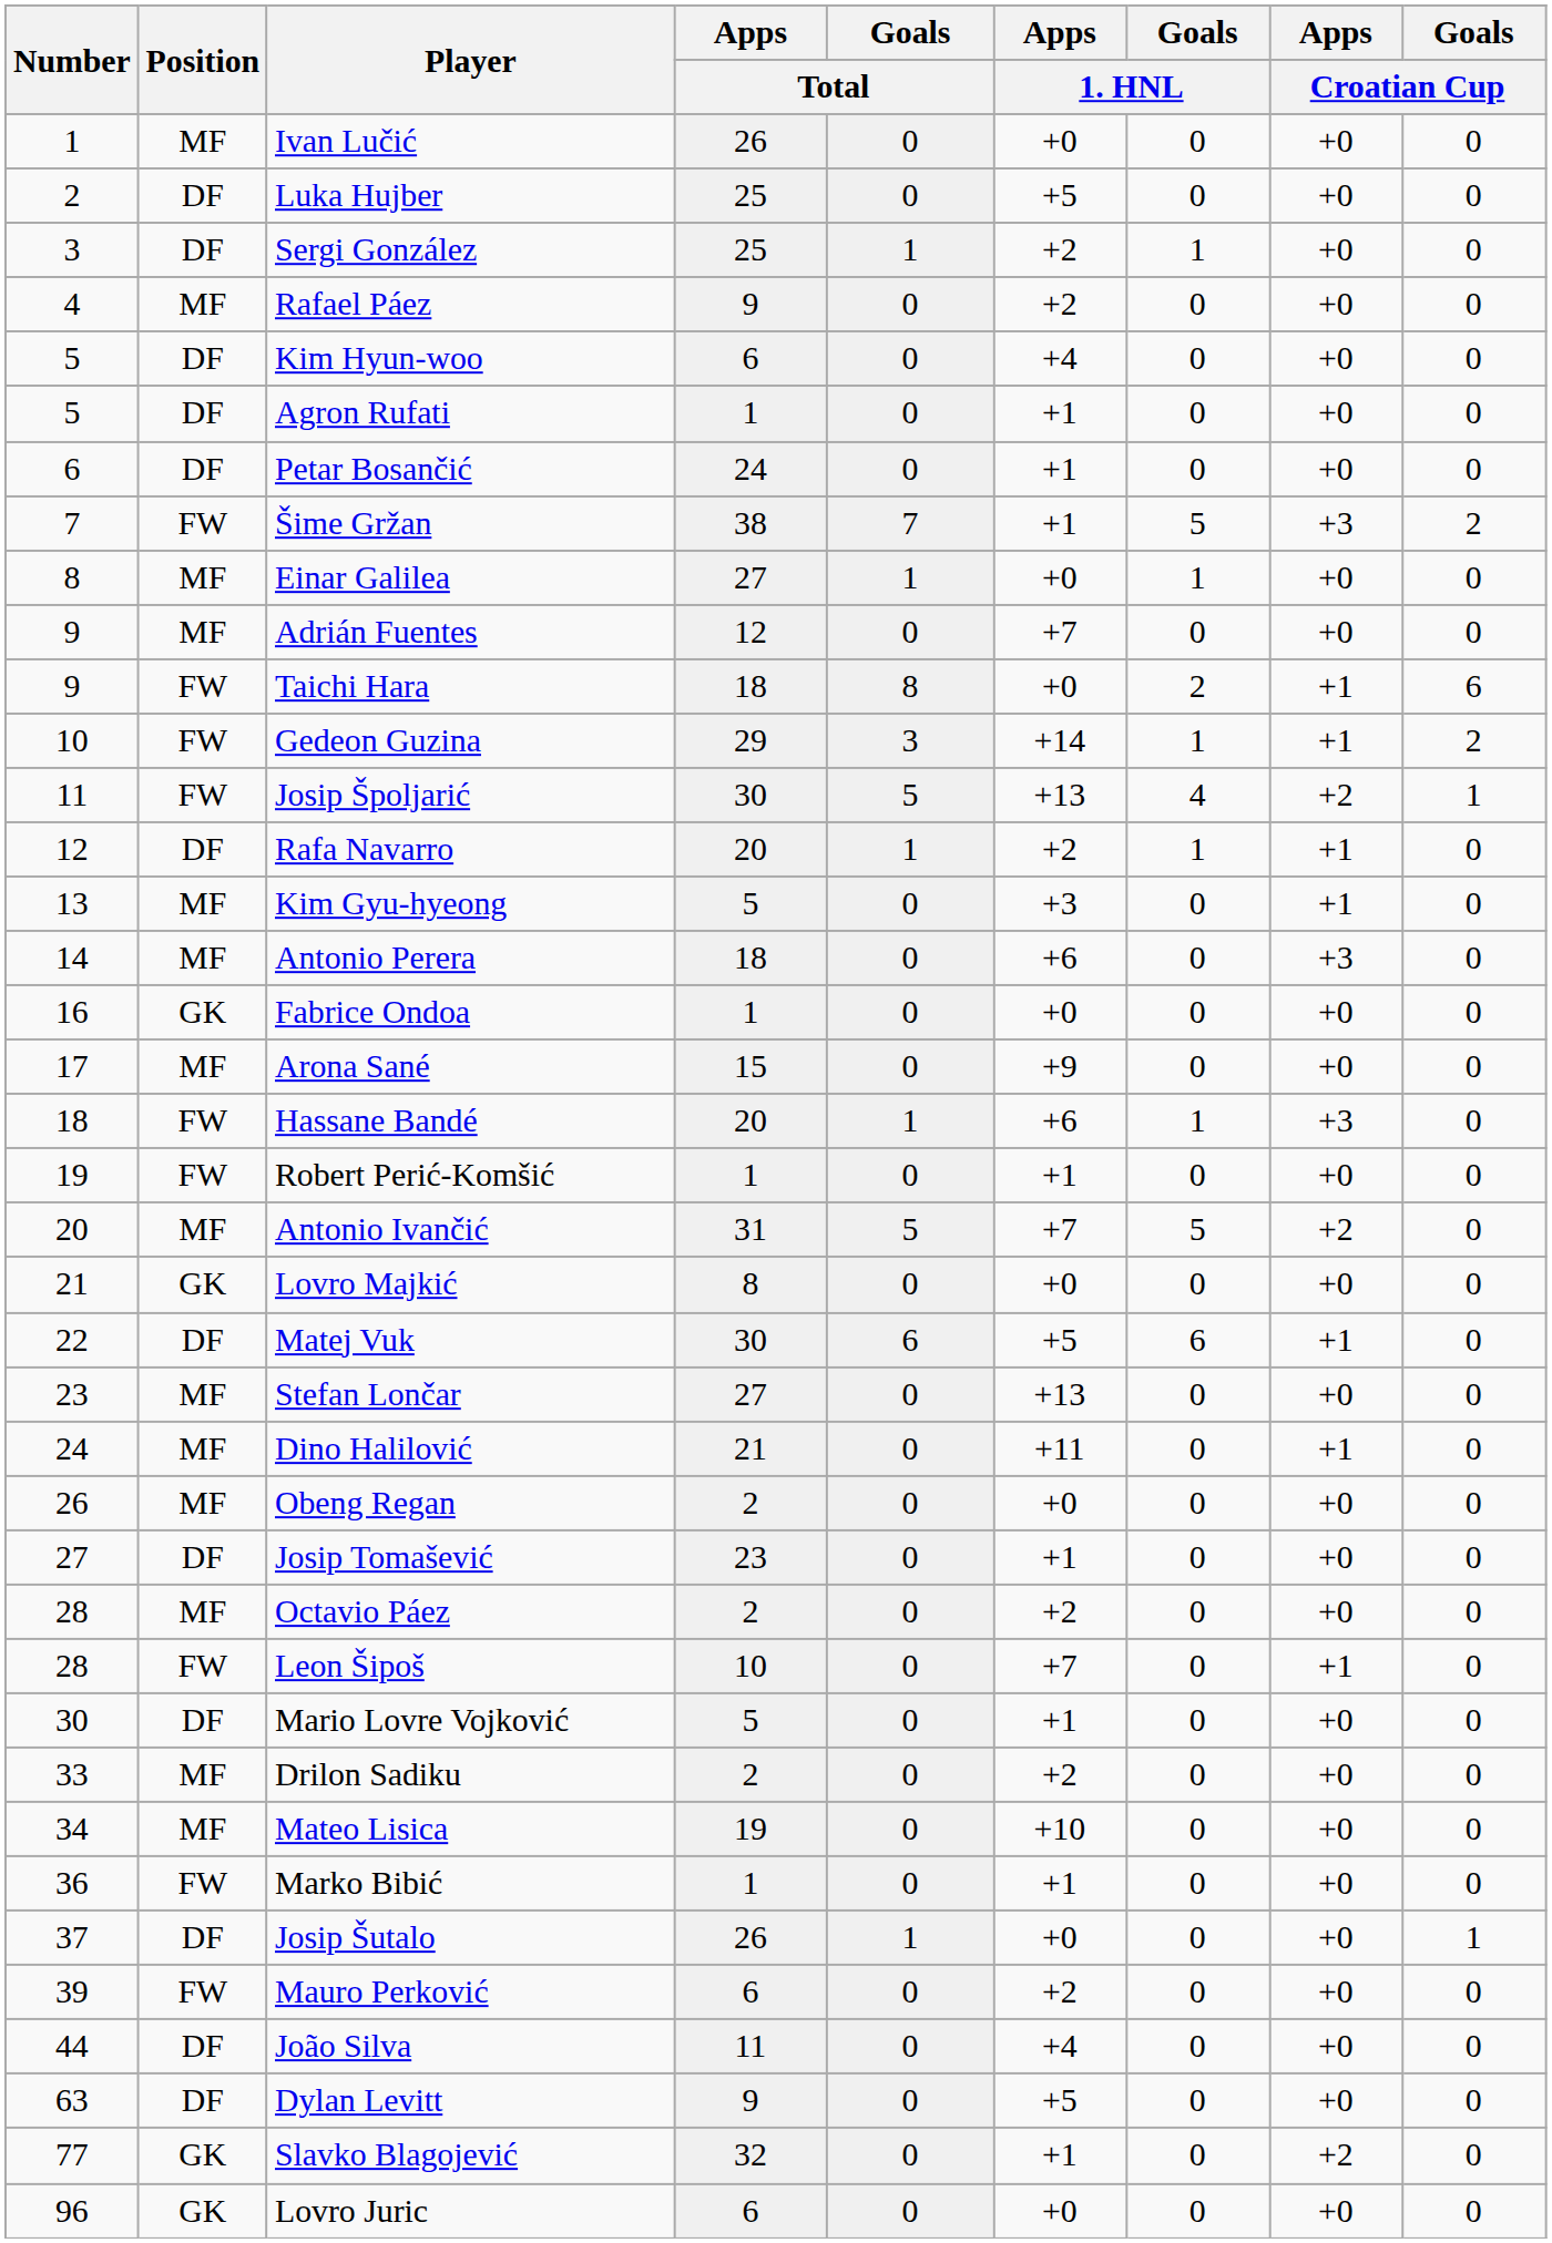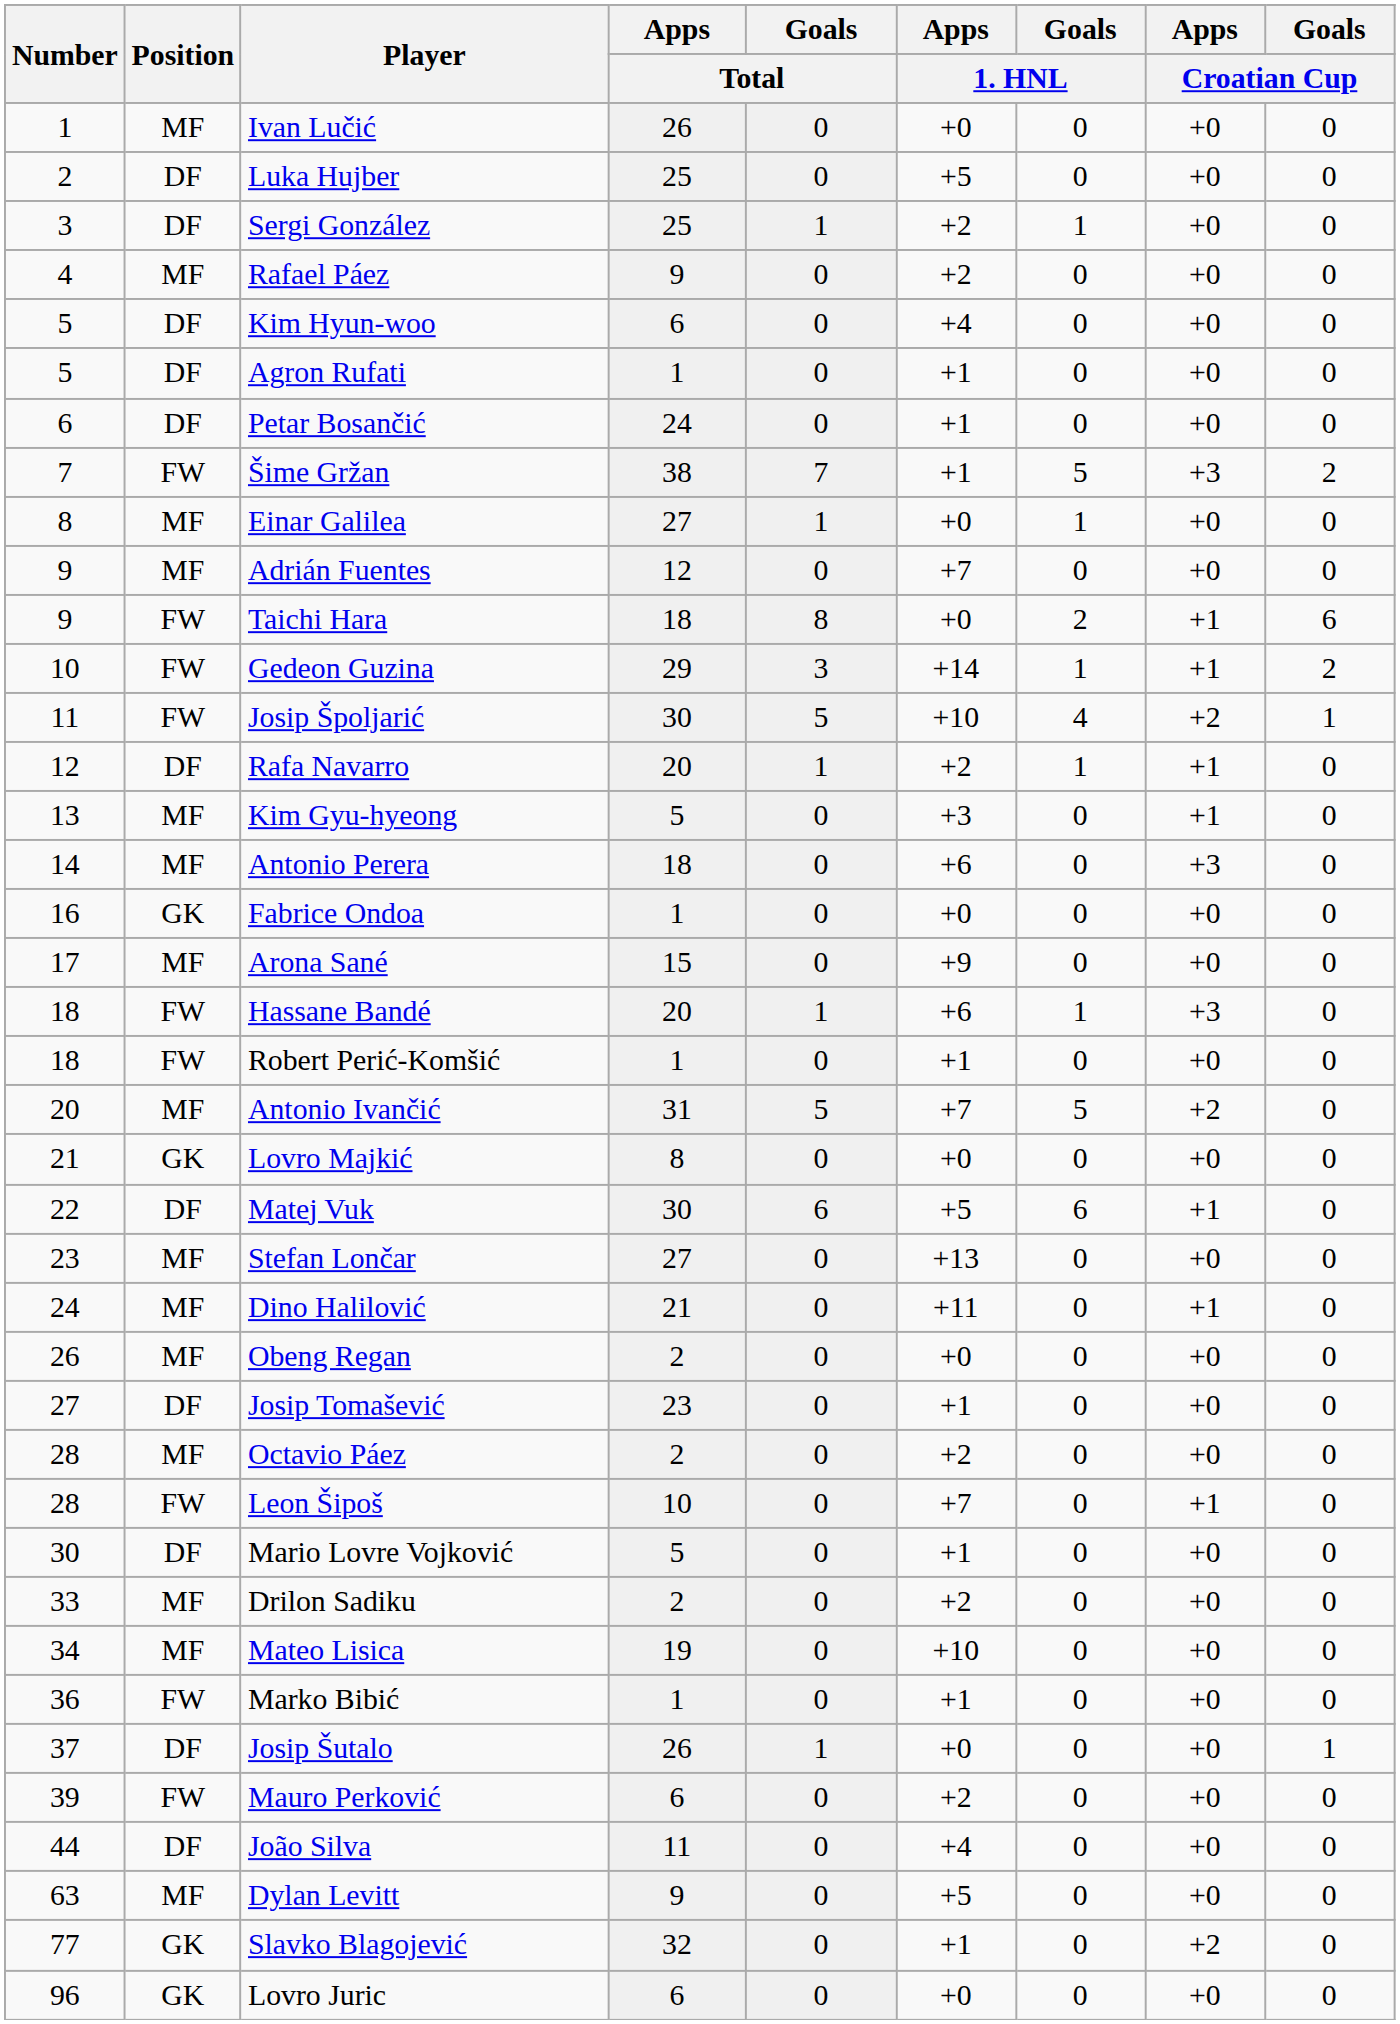 <table class="wikitable sortable" style="font-size: 95%; text-align: center;">
 <tr>
 <th width=40 rowspan="2" align="center">Number</th>
 <th width=40 rowspan="2" align="center">Position</th>
 <th width=180 rowspan="2" align="center">Player</th>
 <th>Apps</th>
 <th>Goals</th>
 <th>Apps</th>
 <th>Goals</th>
 <th>Apps</th>
 <th>Goals</th>
 </tr>
 <tr>
 <th class="unsortable" width=140 colspan="2" align="center">Total</th>
 <th class="unsortable" width=120 colspan="2" align="center"><a href='#'>1. HNL</a></th>
 <th class="unsortable" width=120 colspan="2" align="center"><a href='#'>Croatian Cup</a></th>
 </tr>
 <tr>
 <td>1</td>
 <td>MF</td>
 <td style="text-align:left;"> <a href='#'>Ivan Lučić</a></td>
 <td style="background: #F0F0F0">26</td>
 <td style="background: #F0F0F0">0</td>
 <td>+0</td>
 <td>0</td>
 <td>+0</td>
 <td>0</td>
 </tr>
 <tr>
 <td>2</td>
 <td>DF</td>
 <td style="text-align:left;"> <a href='#'>Luka Hujber</a></td>
 <td style="background: #F0F0F0">25</td>
 <td style="background: #F0F0F0">0</td>
 <td>+5</td>
 <td>0</td>
 <td>+0</td>
 <td>0</td>
 </tr>
 <tr>
 <td>3</td>
 <td>DF</td>
 <td style="text-align:left;"> <a href='#'>Sergi González</a></td>
 <td style="background: #F0F0F0">25</td>
 <td style="background: #F0F0F0">1</td>
 <td>+2</td>
 <td>1</td>
 <td>+0</td>
 <td>0</td>
 </tr>
 <tr>
 <td>4</td>
 <td>MF</td>
 <td style="text-align:left;"> <a href='#'>Rafael Páez</a></td>
 <td style="background: #F0F0F0">9</td>
 <td style="background: #F0F0F0">0</td>
 <td>+2</td>
 <td>0</td>
 <td>+0</td>
 <td>0</td>
 </tr>
 <tr>
 <td>5</td>
 <td>DF</td>
 <td style="text-align:left;"> <a href='#'>Kim Hyun-woo</a></td>
 <td style="background: #F0F0F0">6</td>
 <td style="background: #F0F0F0">0</td>
 <td>+4</td>
 <td>0</td>
 <td>+0</td>
 <td>0</td>
 </tr>
 <tr>
 <td>5</td>
 <td>DF</td>
 <td style="text-align:left;"> <a href='#'>Agron Rufati</a></td>
 <td style="background: #F0F0F0">1</td>
 <td style="background: #F0F0F0">0</td>
 <td>+1</td>
 <td>0</td>
 <td>+0</td>
 <td>0</td>
 </tr>
 <tr>
 <td>6</td>
 <td>DF</td>
 <td style="text-align:left;"> <a href='#'>Petar Bosančić</a></td>
 <td style="background: #F0F0F0">24</td>
 <td style="background: #F0F0F0">0</td>
 <td>+1</td>
 <td>0</td>
 <td>+0</td>
 <td>0</td>
 </tr>
 <tr>
 <td>7</td>
 <td>FW</td>
 <td style="text-align:left;"> <a href='#'>Šime Gržan</a></td>
 <td style="background: #F0F0F0">38</td>
 <td style="background: #F0F0F0">7</td>
 <td>+1</td>
 <td>5</td>
 <td>+3</td>
 <td>2</td>
 </tr>
 <tr>
 <td>8</td>
 <td>MF</td>
 <td style="text-align:left;"> <a href='#'>Einar Galilea</a></td>
 <td style="background: #F0F0F0">27</td>
 <td style="background: #F0F0F0">1</td>
 <td>+0</td>
 <td>1</td>
 <td>+0</td>
 <td>0</td>
 </tr>
 <tr>
 <td>9</td>
 <td>MF</td>
 <td style="text-align:left;"> <a href='#'>Adrián Fuentes</a></td>
 <td style="background: #F0F0F0">12</td>
 <td style="background: #F0F0F0">0</td>
 <td>+7</td>
 <td>0</td>
 <td>+0</td>
 <td>0</td>
 </tr>
 <tr>
 <td>9</td>
 <td>FW</td>
 <td style="text-align:left;"> <a href='#'>Taichi Hara</a></td>
 <td style="background: #F0F0F0">18</td>
 <td style="background: #F0F0F0">8</td>
 <td>+0</td>
 <td>2</td>
 <td>+1</td>
 <td>6</td>
 </tr>
 <tr>
 <td>10</td>
 <td>FW</td>
 <td style="text-align:left;"> <a href='#'>Gedeon Guzina</a></td>
 <td style="background: #F0F0F0">29</td>
 <td style="background: #F0F0F0">3</td>
 <td>+14</td>
 <td>1</td>
 <td>+1</td>
 <td>2</td>
 </tr>
 <tr>
 <td>11</td>
 <td>FW</td>
 <td style="text-align:left;"> <a href='#'>Josip Špoljarić</a></td>
 <td style="background: #F0F0F0">30</td>
 <td style="background: #F0F0F0">5</td>
-<td>+13</td>
+<td>+10</td>
 <td>4</td>
 <td>+2</td>
 <td>1</td>
 </tr>
 <tr>
 <td>12</td>
 <td>DF</td>
 <td style="text-align:left;"> <a href='#'>Rafa Navarro</a></td>
 <td style="background: #F0F0F0">20</td>
 <td style="background: #F0F0F0">1</td>
 <td>+2</td>
 <td>1</td>
 <td>+1</td>
 <td>0</td>
 </tr>
 <tr>
 <td>13</td>
 <td>MF</td>
 <td style="text-align:left;"> <a href='#'>Kim Gyu-hyeong</a></td>
 <td style="background: #F0F0F0">5</td>
 <td style="background: #F0F0F0">0</td>
 <td>+3</td>
 <td>0</td>
 <td>+1</td>
 <td>0</td>
 </tr>
 <tr>
 <td>14</td>
 <td>MF</td>
 <td style="text-align:left;"> <a href='#'>Antonio Perera</a></td>
 <td style="background: #F0F0F0">18</td>
 <td style="background: #F0F0F0">0</td>
 <td>+6</td>
 <td>0</td>
 <td>+3</td>
 <td>0</td>
 </tr>
 <tr>
 <td>16</td>
 <td>GK</td>
 <td style="text-align:left;"> <a href='#'>Fabrice Ondoa</a></td>
 <td style="background: #F0F0F0">1</td>
 <td style="background: #F0F0F0">0</td>
 <td>+0</td>
 <td>0</td>
 <td>+0</td>
 <td>0</td>
 </tr>
 <tr>
 <td>17</td>
 <td>MF</td>
 <td style="text-align:left;"> <a href='#'>Arona Sané</a></td>
 <td style="background: #F0F0F0">15</td>
 <td style="background: #F0F0F0">0</td>
 <td>+9</td>
 <td>0</td>
 <td>+0</td>
 <td>0</td>
 </tr>
 <tr>
 <td>18</td>
 <td>FW</td>
 <td style="text-align:left;"> <a href='#'>Hassane Bandé</a></td>
 <td style="background: #F0F0F0">20</td>
 <td style="background: #F0F0F0">1</td>
 <td>+6</td>
 <td>1</td>
 <td>+3</td>
 <td>0</td>
 </tr>
 <tr>
-<td>19</td>
+<td>18</td>
 <td>FW</td>
 <td style="text-align:left;"> Robert Perić-Komšić</td>
 <td style="background: #F0F0F0">1</td>
 <td style="background: #F0F0F0">0</td>
 <td>+1</td>
 <td>0</td>
 <td>+0</td>
 <td>0</td>
 </tr>
 <tr>
 <td>20</td>
 <td>MF</td>
 <td style="text-align:left;"> <a href='#'>Antonio Ivančić</a></td>
 <td style="background: #F0F0F0">31</td>
 <td style="background: #F0F0F0">5</td>
 <td>+7</td>
 <td>5</td>
 <td>+2</td>
 <td>0</td>
 </tr>
 <tr>
 <td>21</td>
 <td>GK</td>
 <td style="text-align:left;"> <a href='#'>Lovro Majkić</a></td>
 <td style="background: #F0F0F0">8</td>
 <td style="background: #F0F0F0">0</td>
 <td>+0</td>
 <td>0</td>
 <td>+0</td>
 <td>0</td>
 </tr>
 <tr>
 <td>22</td>
 <td>DF</td>
 <td style="text-align:left;"> <a href='#'>Matej Vuk</a></td>
 <td style="background: #F0F0F0">30</td>
 <td style="background: #F0F0F0">6</td>
 <td>+5</td>
 <td>6</td>
 <td>+1</td>
 <td>0</td>
 </tr>
 <tr>
 <td>23</td>
 <td>MF</td>
 <td style="text-align:left;"> <a href='#'>Stefan Lončar</a></td>
 <td style="background: #F0F0F0">27</td>
 <td style="background: #F0F0F0">0</td>
 <td>+13</td>
 <td>0</td>
 <td>+0</td>
 <td>0</td>
 </tr>
 <tr>
 <td>24</td>
 <td>MF</td>
 <td style="text-align:left;"> <a href='#'>Dino Halilović</a></td>
 <td style="background: #F0F0F0">21</td>
 <td style="background: #F0F0F0">0</td>
 <td>+11</td>
 <td>0</td>
 <td>+1</td>
 <td>0</td>
 </tr>
 <tr>
 <td>26</td>
 <td>MF</td>
 <td style="text-align:left;"> <a href='#'>Obeng Regan</a></td>
 <td style="background: #F0F0F0">2</td>
 <td style="background: #F0F0F0">0</td>
 <td>+0</td>
 <td>0</td>
 <td>+0</td>
 <td>0</td>
 </tr>
 <tr>
 <td>27</td>
 <td>DF</td>
 <td style="text-align:left;"> <a href='#'>Josip Tomašević</a></td>
 <td style="background: #F0F0F0">23</td>
 <td style="background: #F0F0F0">0</td>
 <td>+1</td>
 <td>0</td>
 <td>+0</td>
 <td>0</td>
 </tr>
 <tr>
 <td>28</td>
 <td>MF</td>
 <td style="text-align:left;"> <a href='#'>Octavio Páez</a></td>
 <td style="background: #F0F0F0">2</td>
 <td style="background: #F0F0F0">0</td>
 <td>+2</td>
 <td>0</td>
 <td>+0</td>
 <td>0</td>
 </tr>
 <tr>
 <td>28</td>
 <td>FW</td>
 <td style="text-align:left;"> <a href='#'>Leon Šipoš</a></td>
 <td style="background: #F0F0F0">10</td>
 <td style="background: #F0F0F0">0</td>
 <td>+7</td>
 <td>0</td>
 <td>+1</td>
 <td>0</td>
 </tr>
 <tr>
 <td>30</td>
 <td>DF</td>
 <td style="text-align:left;"> Mario Lovre Vojković</td>
 <td style="background: #F0F0F0">5</td>
 <td style="background: #F0F0F0">0</td>
 <td>+1</td>
 <td>0</td>
 <td>+0</td>
 <td>0</td>
 </tr>
 <tr>
 <td>33</td>
 <td>MF</td>
 <td style="text-align:left;"> Drilon Sadiku</td>
 <td style="background: #F0F0F0">2</td>
 <td style="background: #F0F0F0">0</td>
 <td>+2</td>
 <td>0</td>
 <td>+0</td>
 <td>0</td>
 </tr>
 <tr>
 <td>34</td>
 <td>MF</td>
 <td style="text-align:left;"> <a href='#'>Mateo Lisica</a></td>
 <td style="background: #F0F0F0">19</td>
 <td style="background: #F0F0F0">0</td>
 <td>+10</td>
 <td>0</td>
 <td>+0</td>
 <td>0</td>
 </tr>
 <tr>
 <td>36</td>
 <td>FW</td>
 <td style="text-align:left;"> Marko Bibić</td>
 <td style="background: #F0F0F0">1</td>
 <td style="background: #F0F0F0">0</td>
 <td>+1</td>
 <td>0</td>
 <td>+0</td>
 <td>0</td>
 </tr>
 <tr>
 <td>37</td>
 <td>DF</td>
 <td style="text-align:left;"> <a href='#'>Josip Šutalo</a></td>
 <td style="background: #F0F0F0">26</td>
 <td style="background: #F0F0F0">1</td>
 <td>+0</td>
 <td>0</td>
 <td>+0</td>
 <td>1</td>
 </tr>
 <tr>
 <td>39</td>
 <td>FW</td>
 <td style="text-align:left;"> <a href='#'>Mauro Perković</a></td>
 <td style="background: #F0F0F0">6</td>
 <td style="background: #F0F0F0">0</td>
 <td>+2</td>
 <td>0</td>
 <td>+0</td>
 <td>0</td>
 </tr>
 <tr>
 <td>44</td>
 <td>DF</td>
 <td style="text-align:left;"> <a href='#'>João Silva</a></td>
 <td style="background: #F0F0F0">11</td>
 <td style="background: #F0F0F0">0</td>
 <td>+4</td>
 <td>0</td>
 <td>+0</td>
 <td>0</td>
 </tr>
 <tr>
 <td>63</td>
-<td>DF</td>
+<td>MF</td>
 <td style="text-align:left;"> <a href='#'>Dylan Levitt</a></td>
 <td style="background: #F0F0F0">9</td>
 <td style="background: #F0F0F0">0</td>
 <td>+5</td>
 <td>0</td>
 <td>+0</td>
 <td>0</td>
 </tr>
 <tr>
 <td>77</td>
 <td>GK</td>
 <td style="text-align:left;"> <a href='#'>Slavko Blagojević</a></td>
 <td style="background: #F0F0F0">32</td>
 <td style="background: #F0F0F0">0</td>
 <td>+1</td>
 <td>0</td>
 <td>+2</td>
 <td>0</td>
 </tr>
 <tr>
 <td>96</td>
 <td>GK</td>
 <td style="text-align:left;"> Lovro Juric</td>
 <td style="background: #F0F0F0">6</td>
 <td style="background: #F0F0F0">0</td>
 <td>+0</td>
 <td>0</td>
 <td>+0</td>
 <td>0</td>
 </tr>
 </table>
